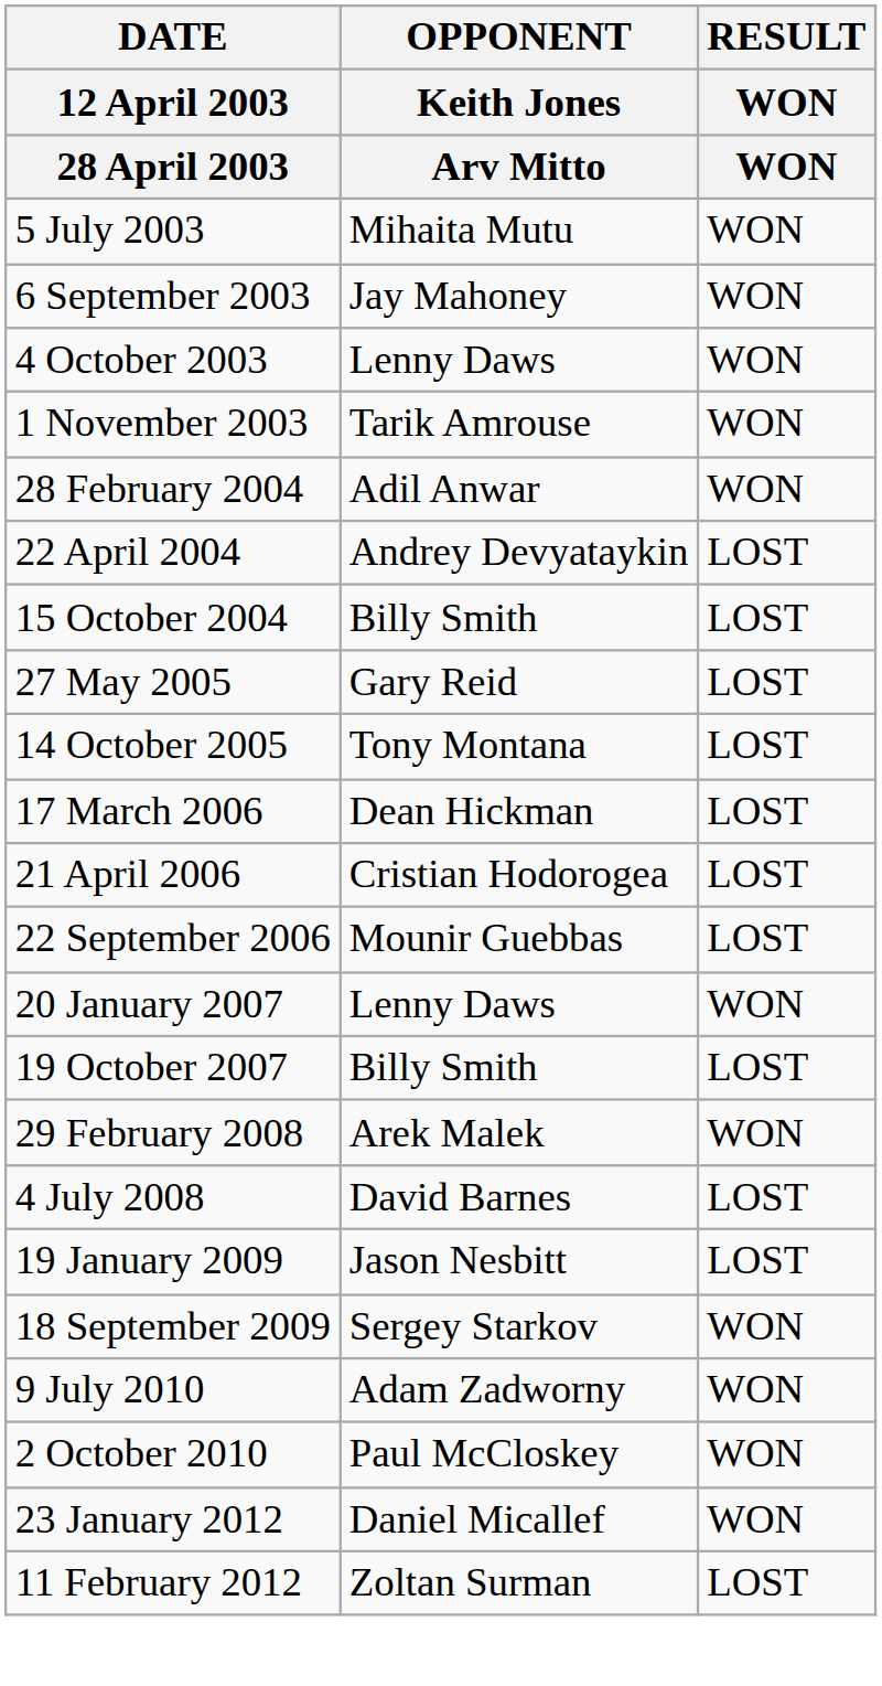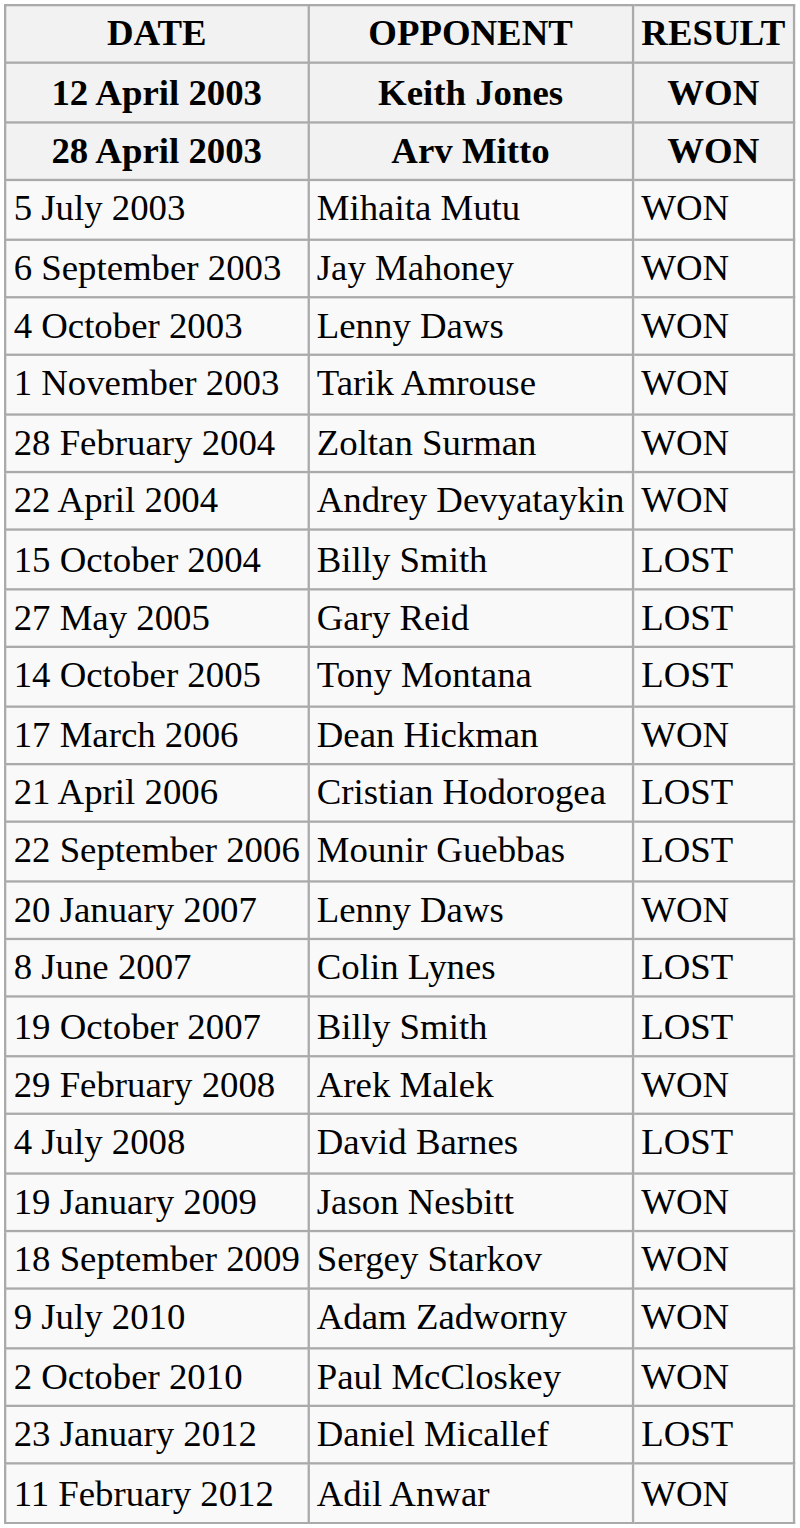 <table class="wikitable sortable">
 <tr>
 <th>DATE</th>
 <th>OPPONENT</th>
 <th>RESULT</th>
 </tr>
 <tr>
 <th>12 April 2003</th>
 <th>Keith Jones</th>
 <th>WON</th>
 </tr>
 <tr>
 <th>28 April 2003</th>
 <th>Arv Mitto</th>
 <th>WON</th>
 </tr>
 <tr>
 <td>5 July 2003</td>
 <td>Mihaita Mutu</td>
 <td>WON</td>
 </tr>
 <tr>
 <td>6 September 2003</td>
 <td>Jay Mahoney</td>
 <td>WON</td>
 </tr>
 <tr>
 <td>4 October 2003</td>
 <td>Lenny Daws</td>
 <td>WON</td>
 </tr>
 <tr>
 <td>1 November 2003</td>
 <td>Tarik Amrouse</td>
 <td>WON</td>
 </tr>
 <tr>
 <td>28 February 2004</td>
-<td>Adil Anwar</td>
+<td>Zoltan Surman</td>
 <td>WON</td>
 </tr>
 <tr>
 <td>22 April 2004</td>
 <td>Andrey Devyataykin</td>
-<td>LOST</td>
+<td>WON</td>
 </tr>
 <tr>
 <td>15 October 2004</td>
 <td>Billy Smith</td>
 <td>LOST</td>
 </tr>
 <tr>
 <td>27 May 2005</td>
 <td>Gary Reid</td>
 <td>LOST</td>
 </tr>
 <tr>
 <td>14 October 2005</td>
 <td>Tony Montana</td>
 <td>LOST</td>
 </tr>
 <tr>
 <td>17 March 2006</td>
 <td>Dean Hickman</td>
-<td>LOST</td>
+<td>WON</td>
 </tr>
 <tr>
 <td>21 April 2006</td>
 <td>Cristian Hodorogea</td>
 <td>LOST</td>
 </tr>
 <tr>
 <td>22 September 2006</td>
 <td>Mounir Guebbas</td>
 <td>LOST</td>
 </tr>
 <tr>
 <td>20 January 2007</td>
 <td>Lenny Daws</td>
 <td>WON</td>
+</tr>
+<tr>
+<td>8 June 2007</td>
+<td>Colin Lynes</td>
+<td>LOST</td>
 </tr>
 <tr>
 <td>19 October 2007</td>
 <td>Billy Smith</td>
 <td>LOST</td>
 </tr>
 <tr>
 <td>29 February 2008</td>
 <td>Arek Malek</td>
 <td>WON</td>
 </tr>
 <tr>
 <td>4 July 2008</td>
 <td>David Barnes</td>
 <td>LOST</td>
 </tr>
 <tr>
 <td>19 January 2009</td>
 <td>Jason Nesbitt</td>
-<td>LOST</td>
+<td>WON</td>
 </tr>
 <tr>
 <td>18 September 2009</td>
 <td>Sergey Starkov</td>
 <td>WON</td>
 </tr>
 <tr>
 <td>9 July 2010</td>
 <td>Adam Zadworny</td>
 <td>WON</td>
 </tr>
 <tr>
 <td>2 October 2010</td>
 <td>Paul McCloskey</td>
 <td>WON</td>
 </tr>
 <tr>
 <td>23 January 2012</td>
 <td>Daniel Micallef</td>
-<td>WON</td>
+<td>LOST</td>
 </tr>
 <tr>
 <td>11 February 2012</td>
-<td>Zoltan Surman</td>
-<td>LOST</td>
+<td>Adil Anwar</td>
+<td>WON</td>
 </tr>
 </table>
